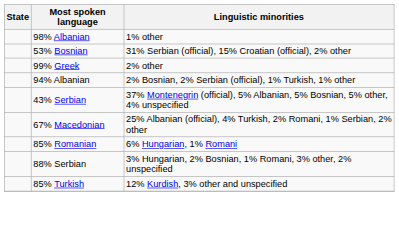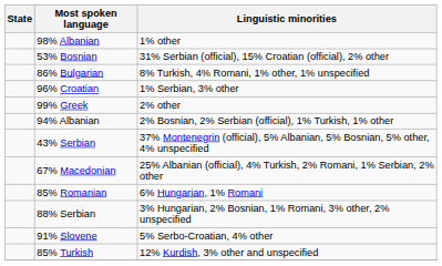 <table class="wikitable" style="font-size: 90%;">
 <tr>
 <th>State</th>
 <th>Most spoken language</th>
 <th>Linguistic minorities</th>
 </tr>
 <tr>
 <td></td>
 <td>98% <a href='#'>Albanian</a></td>
 <td>1% other</td>
 </tr>
 <tr>
 <td></td>
 <td>53% <a href='#'>Bosnian</a></td>
 <td>31% Serbian (official), 15% Croatian (official), 2% other</td>
+</tr>
+<tr>
+<td></td>
+<td>86% <a href='#'>Bulgarian</a></td>
+<td>8% Turkish, 4% Romani, 1% other, 1% unspecified</td>
+</tr>
+<tr>
+<td></td>
+<td>96% <a href='#'>Croatian</a></td>
+<td>1% Serbian, 3% other</td>
 </tr>
 <tr>
 <td></td>
 <td>99% <a href='#'>Greek</a></td>
 <td>2% other</td>
 </tr>
 <tr>
 <td></td>
 <td>94% Albanian</td>
 <td>2% Bosnian, 2% Serbian (official), 1% Turkish, 1% other</td>
 </tr>
 <tr>
 <td></td>
 <td>43% <a href='#'>Serbian</a></td>
 <td>37% <a href='#'>Montenegrin</a> (official), 5% Albanian, 5% Bosnian, 5% other, 4% unspecified</td>
 </tr>
 <tr>
 <td></td>
 <td>67% <a href='#'>Macedonian</a></td>
 <td>25% Albanian (official), 4% Turkish, 2% Romani, 1% Serbian, 2% other</td>
 </tr>
 <tr>
 <td></td>
 <td>85% <a href='#'>Romanian</a></td>
 <td>6% <a href='#'>Hungarian</a>, 1% <a href='#'>Romani</a></td>
 </tr>
 <tr>
 <td></td>
 <td>88% Serbian</td>
 <td>3% Hungarian, 2% Bosnian, 1% Romani, 3% other, 2% unspecified</td>
 </tr>
 <tr>
 <td></td>
+<td>91% <a href='#'>Slovene</a></td>
+<td>5% Serbo-Croatian, 4% other</td>
+</tr>
+<tr>
+<td></td>
 <td>85% <a href='#'>Turkish</a></td>
 <td>12% <a href='#'>Kurdish</a>, 3% other and unspecified</td>
 </tr>
 <tr>
 </tr>
 </table>
